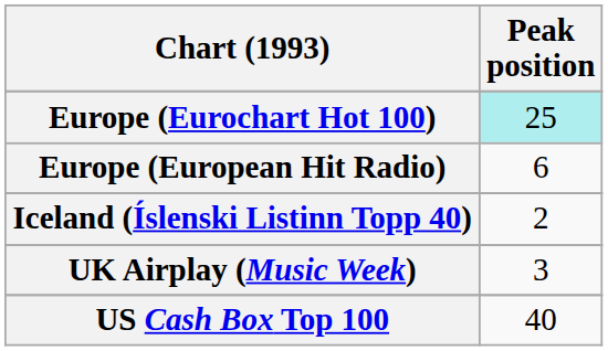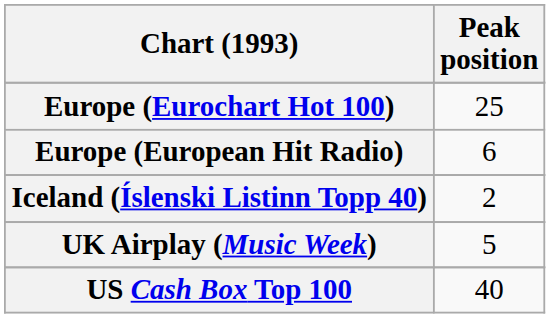 <table class="wikitable sortable plainrowheaders" style="text-align:center">
 <tr>
 <th>Chart (1993)</th>
 <th>Peak<br>position</th>
 </tr>
 <tr>
 </tr>
 <tr>
 </tr>
 <tr>
 </tr>
 <tr>
 </tr>
 <tr>
 <th scope="row">Europe (<a href='#'>Eurochart Hot 100</a>)</th>
-<td style="background: paleturquoise;">25</td>
+<td>25</td>
 </tr>
 <tr>
 <th scope="row">Europe (European Hit Radio)</th>
 <td>6</td>
 </tr>
 <tr>
 </tr>
 <tr>
 </tr>
 <tr>
 <th scope="row">Iceland (<a href='#'>Íslenski Listinn Topp 40</a>)</th>
 <td>2</td>
 </tr>
 <tr>
 </tr>
 <tr>
 </tr>
 <tr>
 </tr>
 <tr>
 </tr>
 <tr>
 </tr>
 <tr>
 </tr>
 <tr>
 </tr>
 <tr>
 <th scope="row">UK Airplay (<em><a href='#'>Music Week</a></em>)</th>
-<td>3</td>
+<td>5</td>
 </tr>
 <tr>
 </tr>
 <tr>
 </tr>
 <tr>
 </tr>
 <tr>
 <th scope="row">US <a href='#'><em>Cash Box</em> Top 100</a></th>
 <td>40</td>
 </tr>
 </table>
